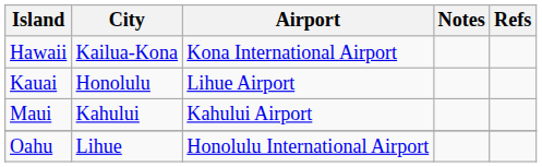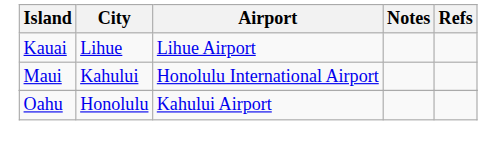 <table class="wikitable sortable" style="margin-left:auto; margin-right:auto">
 <tr>
 <th>Island</th>
 <th>City</th>
 <th>Airport</th>
 <th>Notes</th>
 <th class="unsortable">Refs</th>
 </tr>
 <tr>
-<td><a href='#'>Hawaii</a></td>
-<td><a href='#'>Kailua-Kona</a></td>
-<td><a href='#'>Kona International Airport</a></td>
-<td></td>
-<td align="center"></td>
-</tr>
-<tr>
 <td><a href='#'>Kauai</a></td>
-<td><a href='#'>Honolulu</a></td>
+<td><a href='#'>Lihue</a></td>
 <td><a href='#'>Lihue Airport</a></td>
 <td></td>
 <td></td>
 </tr>
 <tr>
 <td><a href='#'>Maui</a></td>
 <td><a href='#'>Kahului</a></td>
-<td><a href='#'>Kahului Airport</a></td>
+<td><a href='#'>Honolulu International Airport</a></td>
 <td></td>
 <td align="center"></td>
 </tr>
 <tr>
 </tr>
 <tr>
 <td><a href='#'>Oahu</a></td>
-<td><a href='#'>Lihue</a></td>
-<td><a href='#'>Honolulu International Airport</a></td>
+<td><a href='#'>Honolulu</a></td>
+<td><a href='#'>Kahului Airport</a></td>
 <td></td>
 <td></td>
 </tr>
 </table>
